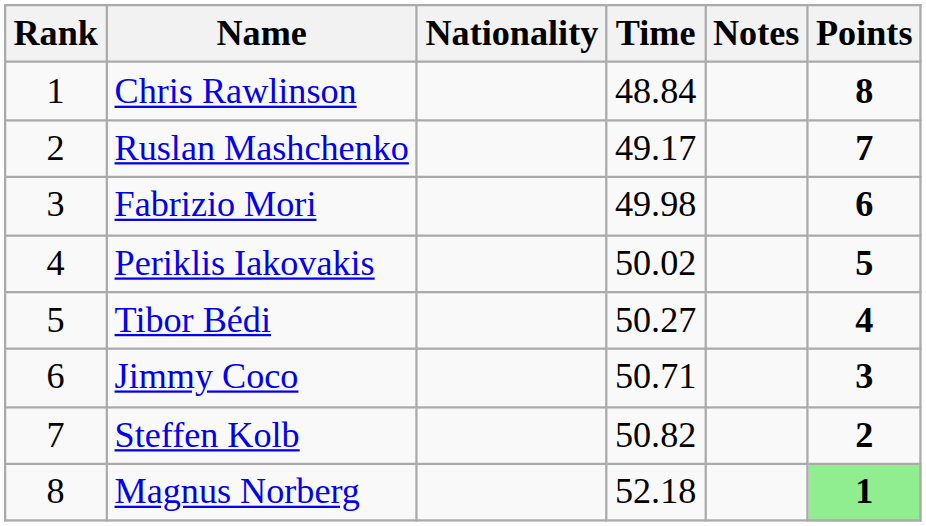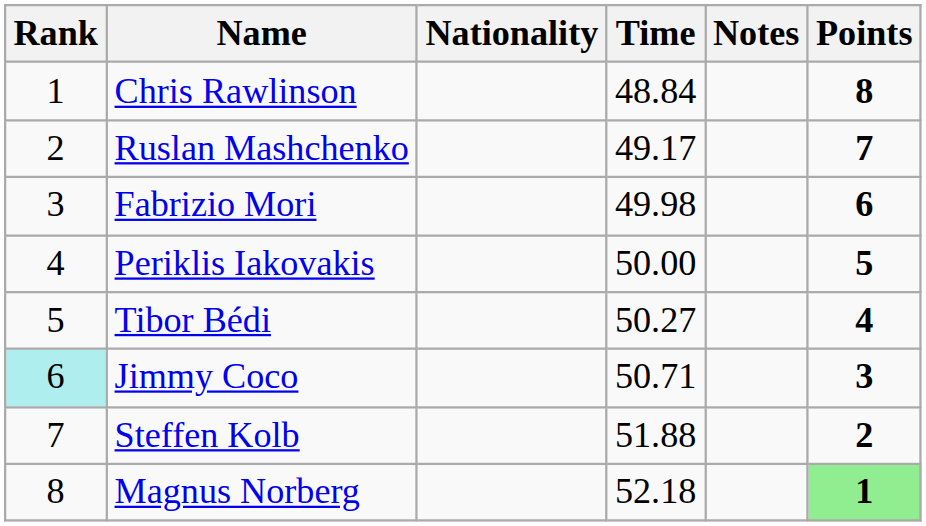 <table class="wikitable sortable" style="text-align:center">
 <tr>
 <th>Rank</th>
 <th>Name</th>
 <th>Nationality</th>
 <th>Time</th>
 <th>Notes</th>
 <th>Points</th>
 </tr>
 <tr>
 <td>1</td>
 <td align=left><a href='#'>Chris Rawlinson</a></td>
 <td align=left></td>
 <td>48.84</td>
 <td></td>
 <td><strong>8</strong></td>
 </tr>
 <tr>
 <td>2</td>
 <td align=left><a href='#'>Ruslan Mashchenko</a></td>
 <td align=left></td>
 <td>49.17</td>
 <td></td>
 <td><strong>7</strong></td>
 </tr>
 <tr>
 <td>3</td>
 <td align=left><a href='#'>Fabrizio Mori</a></td>
 <td align=left></td>
 <td>49.98</td>
 <td></td>
 <td><strong>6</strong></td>
 </tr>
 <tr>
 <td>4</td>
 <td align=left><a href='#'>Periklis Iakovakis</a></td>
 <td align=left></td>
-<td>50.02</td>
+<td>50.00</td>
 <td></td>
 <td><strong>5</strong></td>
 </tr>
 <tr>
 <td>5</td>
 <td align=left><a href='#'>Tibor Bédi</a></td>
 <td align=left></td>
 <td>50.27</td>
 <td></td>
 <td><strong>4</strong></td>
 </tr>
 <tr>
-<td>6</td>
+<td style="background: paleturquoise;">6</td>
 <td align=left><a href='#'>Jimmy Coco</a></td>
 <td align=left></td>
 <td>50.71</td>
 <td></td>
 <td><strong>3</strong></td>
 </tr>
 <tr>
 <td>7</td>
 <td align=left><a href='#'>Steffen Kolb</a></td>
 <td align=left></td>
-<td>50.82</td>
+<td>51.88</td>
 <td></td>
 <td><strong>2</strong></td>
 </tr>
 <tr>
 <td>8</td>
 <td align=left><a href='#'>Magnus Norberg</a></td>
 <td align=left></td>
 <td>52.18</td>
 <td></td>
 <td style="background: lightgreen;"><strong>1</strong></td>
 </tr>
 </table>
